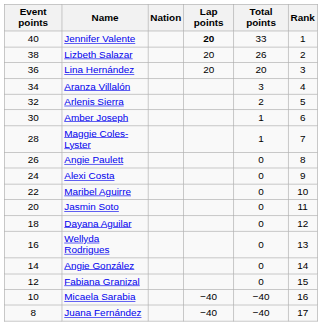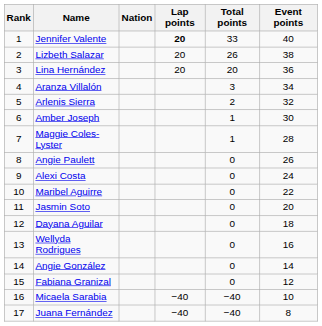 <table class="wikitable sortable" style="text-align:center" width=40%>
 <tr>
-<th>Event points</th>
+<th>Rank</th>
 <th>Name</th>
 <th>Nation</th>
 <th>Lap points</th>
 <th>Total points</th>
-<th>Rank</th>
+<th>Event points</th>
 </tr>
 <tr>
-<td>40</td>
+<td>1</td>
 <td align=left><a href='#'>Jennifer Valente</a></td>
 <td align=left></td>
 <td><strong>20</strong></td>
 <td>33</td>
-<td>1</td>
+<td>40</td>
 </tr>
 <tr>
-<td>38</td>
+<td>2</td>
 <td align=left><a href='#'>Lizbeth Salazar</a></td>
 <td align=left></td>
 <td>20</td>
 <td>26</td>
-<td>2</td>
+<td>38</td>
 </tr>
 <tr>
-<td>36</td>
+<td>3</td>
 <td align=left><a href='#'>Lina Hernández</a></td>
 <td align=left></td>
 <td>20</td>
 <td>20</td>
-<td>3</td>
+<td>36</td>
 </tr>
 <tr>
-<td>34</td>
+<td>4</td>
 <td align=left><a href='#'>Aranza Villalón</a></td>
 <td align=left></td>
 <td></td>
 <td>3</td>
-<td>4</td>
+<td>34</td>
 </tr>
 <tr>
-<td>32</td>
+<td>5</td>
 <td align=left><a href='#'>Arlenis Sierra</a></td>
 <td align=left></td>
 <td></td>
 <td>2</td>
-<td>5</td>
+<td>32</td>
 </tr>
 <tr>
-<td>30</td>
+<td>6</td>
 <td align=left><a href='#'>Amber Joseph</a></td>
 <td align=left></td>
 <td></td>
 <td>1</td>
-<td>6</td>
+<td>30</td>
 </tr>
 <tr>
-<td>28</td>
+<td>7</td>
 <td align=left><a href='#'>Maggie Coles-Lyster</a></td>
 <td align=left></td>
 <td></td>
 <td>1</td>
-<td>7</td>
+<td>28</td>
 </tr>
 <tr>
-<td>26</td>
+<td>8</td>
 <td align=left><a href='#'>Angie Paulett</a></td>
 <td align=left></td>
 <td></td>
 <td>0</td>
-<td>8</td>
+<td>26</td>
 </tr>
 <tr>
-<td>24</td>
+<td>9</td>
 <td align=left><a href='#'>Alexi Costa</a></td>
 <td align=left></td>
 <td></td>
 <td>0</td>
-<td>9</td>
+<td>24</td>
 </tr>
 <tr>
-<td>22</td>
+<td>10</td>
 <td align=left><a href='#'>Maribel Aguirre</a></td>
 <td align=left></td>
 <td></td>
 <td>0</td>
-<td>10</td>
+<td>22</td>
 </tr>
 <tr>
-<td>20</td>
+<td>11</td>
 <td align=left><a href='#'>Jasmin Soto</a></td>
 <td align=left></td>
 <td></td>
 <td>0</td>
-<td>11</td>
+<td>20</td>
 </tr>
 <tr>
-<td>18</td>
+<td>12</td>
 <td align=left><a href='#'>Dayana Aguilar</a></td>
 <td align=left></td>
 <td></td>
 <td>0</td>
-<td>12</td>
+<td>18</td>
 </tr>
 <tr>
-<td>16</td>
+<td>13</td>
 <td align=left><a href='#'>Wellyda Rodrigues</a></td>
 <td align=left></td>
 <td></td>
 <td>0</td>
-<td>13</td>
+<td>16</td>
 </tr>
 <tr>
 <td>14</td>
 <td align=left><a href='#'>Angie González</a></td>
 <td align=left></td>
 <td></td>
 <td>0</td>
 <td>14</td>
 </tr>
 <tr>
-<td>12</td>
+<td>15</td>
 <td align=left><a href='#'>Fabiana Granizal</a></td>
 <td align=left></td>
 <td></td>
 <td>0</td>
-<td>15</td>
+<td>12</td>
 </tr>
 <tr>
-<td>10</td>
+<td>16</td>
 <td align=left><a href='#'>Micaela Sarabia</a></td>
 <td align=left></td>
 <td>−40</td>
 <td>−40</td>
-<td>16</td>
+<td>10</td>
 </tr>
 <tr>
-<td>8</td>
+<td>17</td>
 <td align=left><a href='#'>Juana Fernández</a></td>
 <td align=left></td>
 <td>−40</td>
 <td>−40</td>
-<td>17</td>
+<td>8</td>
 </tr>
 </table>
